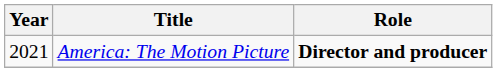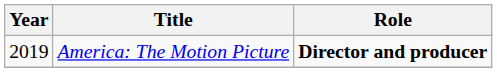 <table class="wikitable">
 <tr>
 <th>Year</th>
 <th>Title</th>
 <th>Role</th>
 </tr>
 <tr>
-<td>2021</td>
+<td>2019</td>
 <td><em><a href='#'>America: The Motion Picture</a></em></td>
 <td><strong>Director and producer</strong></td>
 </tr>
 <tr>
 </tr>
 </table>
